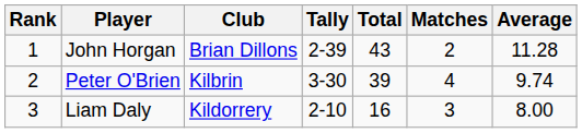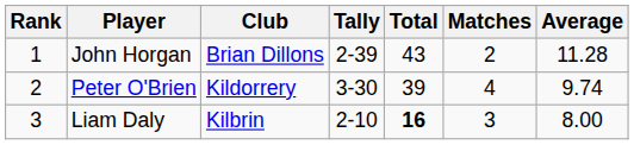 <table class="wikitable">
 <tr>
 <th>Rank</th>
 <th>Player</th>
 <th>Club</th>
 <th>Tally</th>
 <th>Total</th>
 <th>Matches</th>
 <th>Average</th>
 </tr>
 <tr>
 <td rowspan=1 align=center>1</td>
 <td>John Horgan</td>
 <td><a href='#'>Brian Dillons</a></td>
 <td align=center>2-39</td>
 <td align=center>43</td>
 <td align=center>2</td>
 <td align=center>11.28</td>
 </tr>
 <tr>
 <td rowspan=1 align=center>2</td>
 <td><a href='#'>Peter O'Brien</a></td>
-<td><a href='#'>Kilbrin</a></td>
+<td><a href='#'>Kildorrery</a></td>
 <td align=center>3-30</td>
 <td align=center>39</td>
 <td align=center>4</td>
 <td align=center>9.74</td>
 </tr>
 <tr>
 <td rowspan=1 align=center>3</td>
 <td>Liam Daly</td>
-<td><a href='#'>Kildorrery</a></td>
+<td><a href='#'>Kilbrin</a></td>
 <td align=center>2-10</td>
-<td align=center>16</td>
+<td align=center><strong>16</strong></td>
 <td align=center>3</td>
 <td align=center>8.00</td>
 </tr>
 </table>
